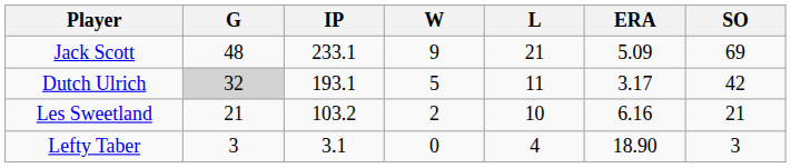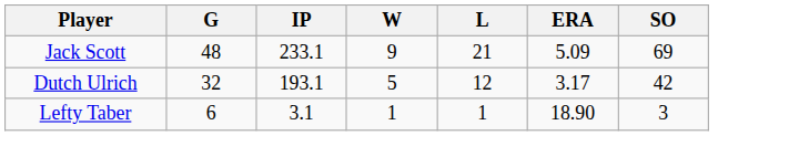 <table class="wikitable sortable">
 <tr>
 <th bgcolor="#DDDDFF" width="16%">Player</th>
 <th bgcolor="#DDDDFF" width="9%">G</th>
 <th bgcolor="#DDDDFF" width="9%">IP</th>
 <th bgcolor="#DDDDFF" width="9%">W</th>
 <th bgcolor="#DDDDFF" width="9%">L</th>
 <th bgcolor="#DDDDFF" width="9%">ERA</th>
 <th bgcolor="#DDDDFF" width="9%">SO</th>
 </tr>
 <tr align="center">
 <td><a href='#'>Jack Scott</a></td>
 <td>48</td>
 <td>233.1</td>
 <td>9</td>
 <td>21</td>
 <td>5.09</td>
 <td>69</td>
 </tr>
 <tr align="center">
 <td><a href='#'>Dutch Ulrich</a></td>
-<td style="background: lightgrey;">32</td>
+<td>32</td>
 <td>193.1</td>
 <td>5</td>
-<td>11</td>
+<td>12</td>
 <td>3.17</td>
 <td>42</td>
 </tr>
 <tr align="center">
-<td><a href='#'>Les Sweetland</a></td>
-<td>21</td>
-<td>103.2</td>
-<td>2</td>
-<td>10</td>
-<td>6.16</td>
-<td>21</td>
-</tr>
-<tr align="center">
 <td><a href='#'>Lefty Taber</a></td>
-<td>3</td>
+<td>6</td>
 <td>3.1</td>
-<td>0</td>
-<td>4</td>
+<td>1</td>
+<td>1</td>
 <td>18.90</td>
 <td>3</td>
 </tr>
 </table>
